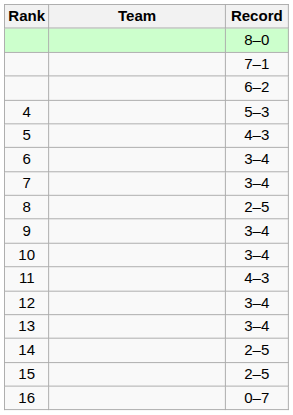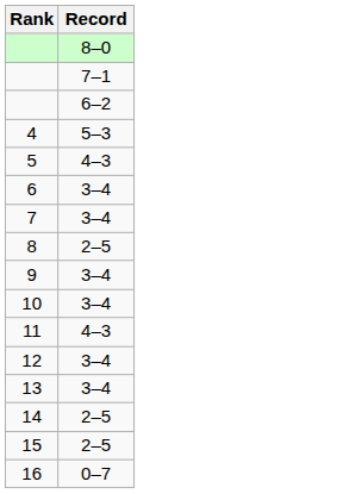 <table class="wikitable" style="text-align: center;">
 <tr>
 <th width=40>Rank</th>
-<th width=180>Team</th>
 <th width=60>Record</th>
 </tr>
 <tr bgcolor="#ccffcc">
 <td></td>
-<td align=left></td>
 <td>8–0</td>
 </tr>
 <tr>
 <td></td>
-<td align=left></td>
 <td>7–1</td>
 </tr>
 <tr>
 <td></td>
-<td align=left></td>
 <td>6–2</td>
 </tr>
 <tr>
 <td>4</td>
-<td align=left></td>
 <td>5–3</td>
 </tr>
 <tr>
 <td>5</td>
-<td align=left></td>
 <td>4–3</td>
 </tr>
 <tr>
 <td>6</td>
-<td align=left></td>
 <td>3–4</td>
 </tr>
 <tr>
 <td>7</td>
-<td align=left></td>
 <td>3–4</td>
 </tr>
 <tr>
 <td>8</td>
-<td align=left></td>
 <td>2–5</td>
 </tr>
 <tr>
 <td>9</td>
-<td align=left></td>
 <td>3–4</td>
 </tr>
 <tr>
 <td>10</td>
-<td align=left></td>
 <td>3–4</td>
 </tr>
 <tr>
 <td>11</td>
-<td align=left></td>
 <td>4–3</td>
 </tr>
 <tr>
 <td>12</td>
-<td align=left></td>
 <td>3–4</td>
 </tr>
 <tr>
 <td>13</td>
-<td align=left></td>
 <td>3–4</td>
 </tr>
 <tr>
 <td>14</td>
-<td align=left></td>
 <td>2–5</td>
 </tr>
 <tr>
 <td>15</td>
-<td align=left></td>
 <td>2–5</td>
 </tr>
 <tr>
 <td>16</td>
-<td align=left></td>
 <td>0–7</td>
 </tr>
 </table>
